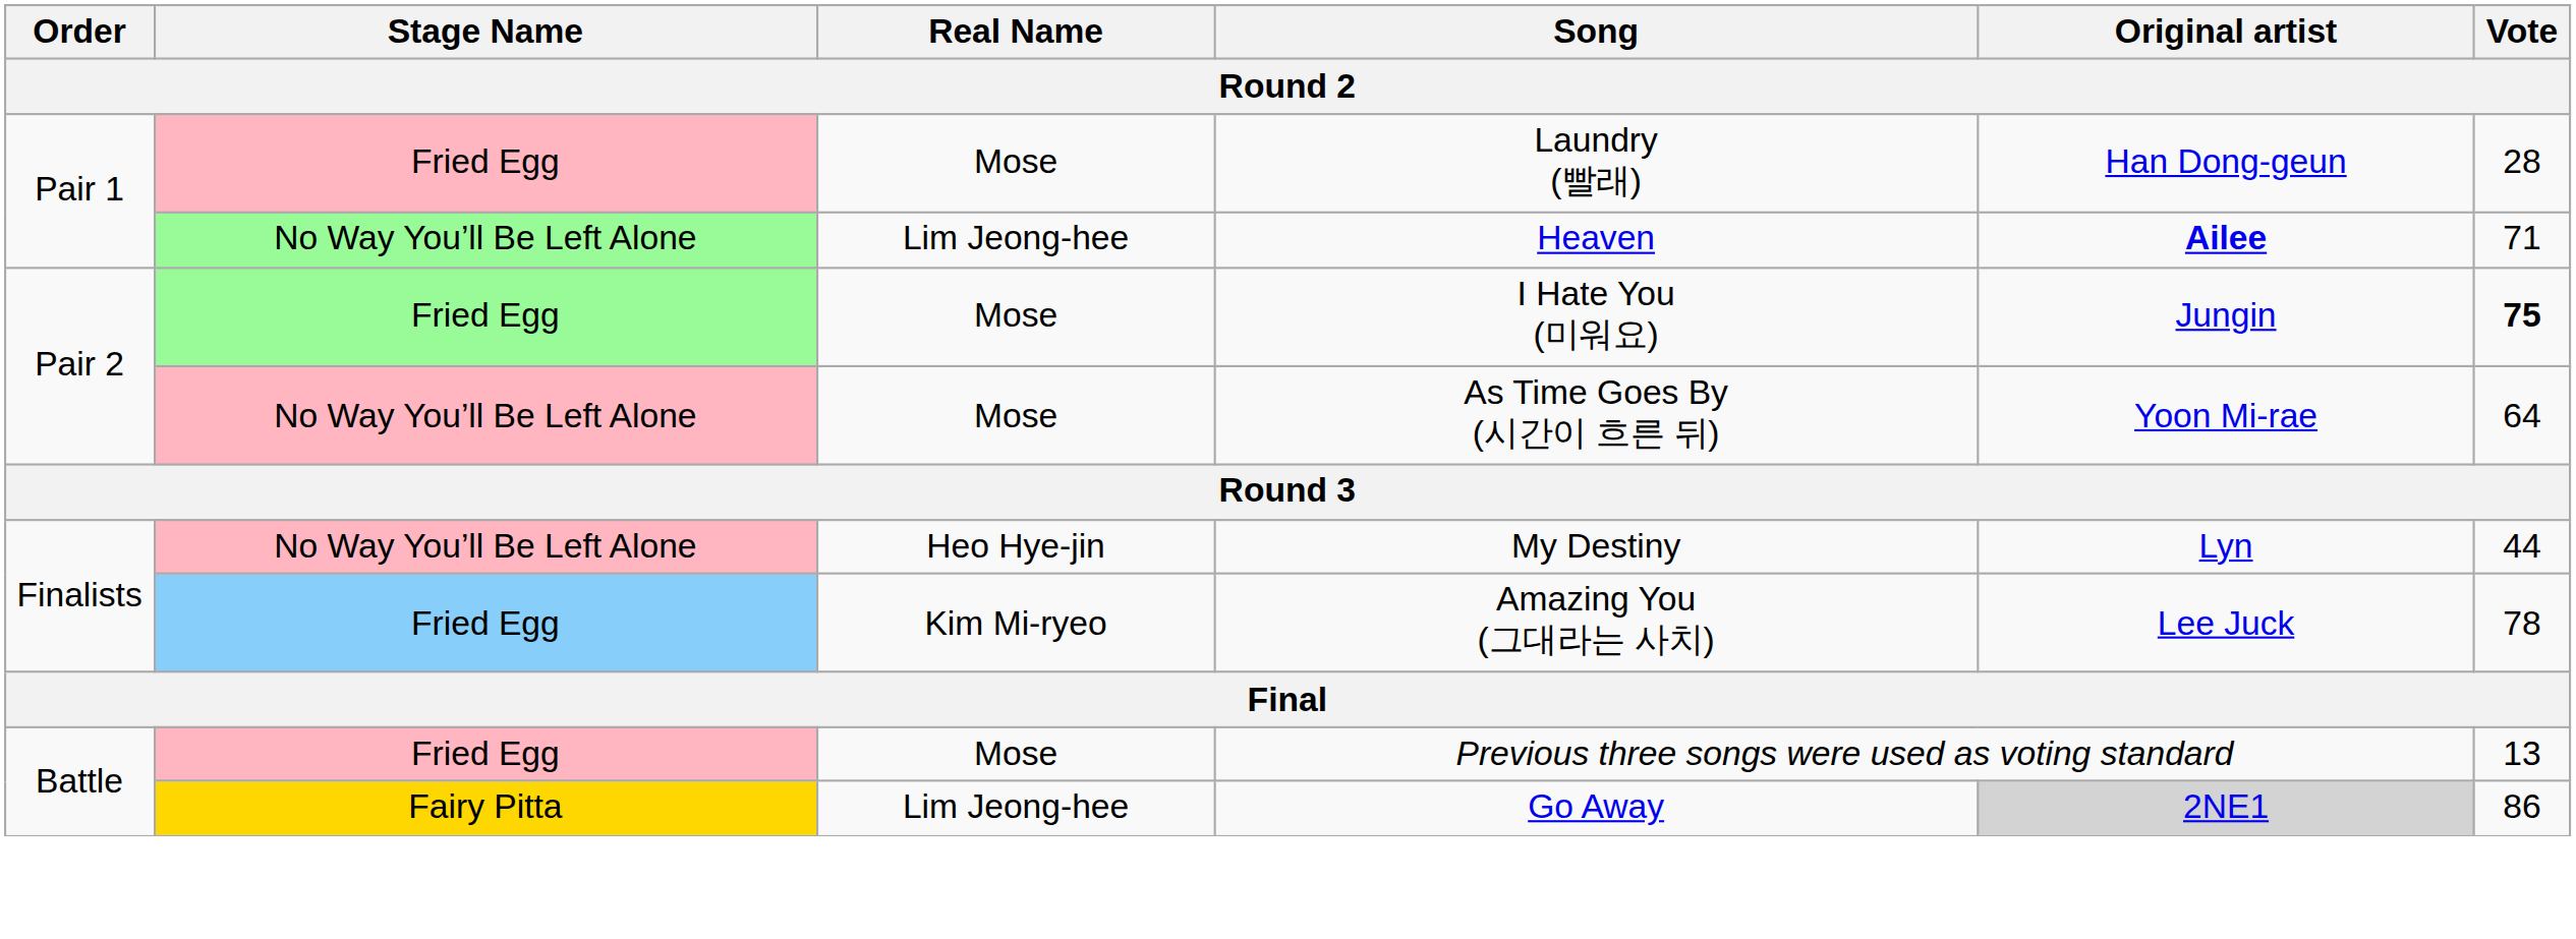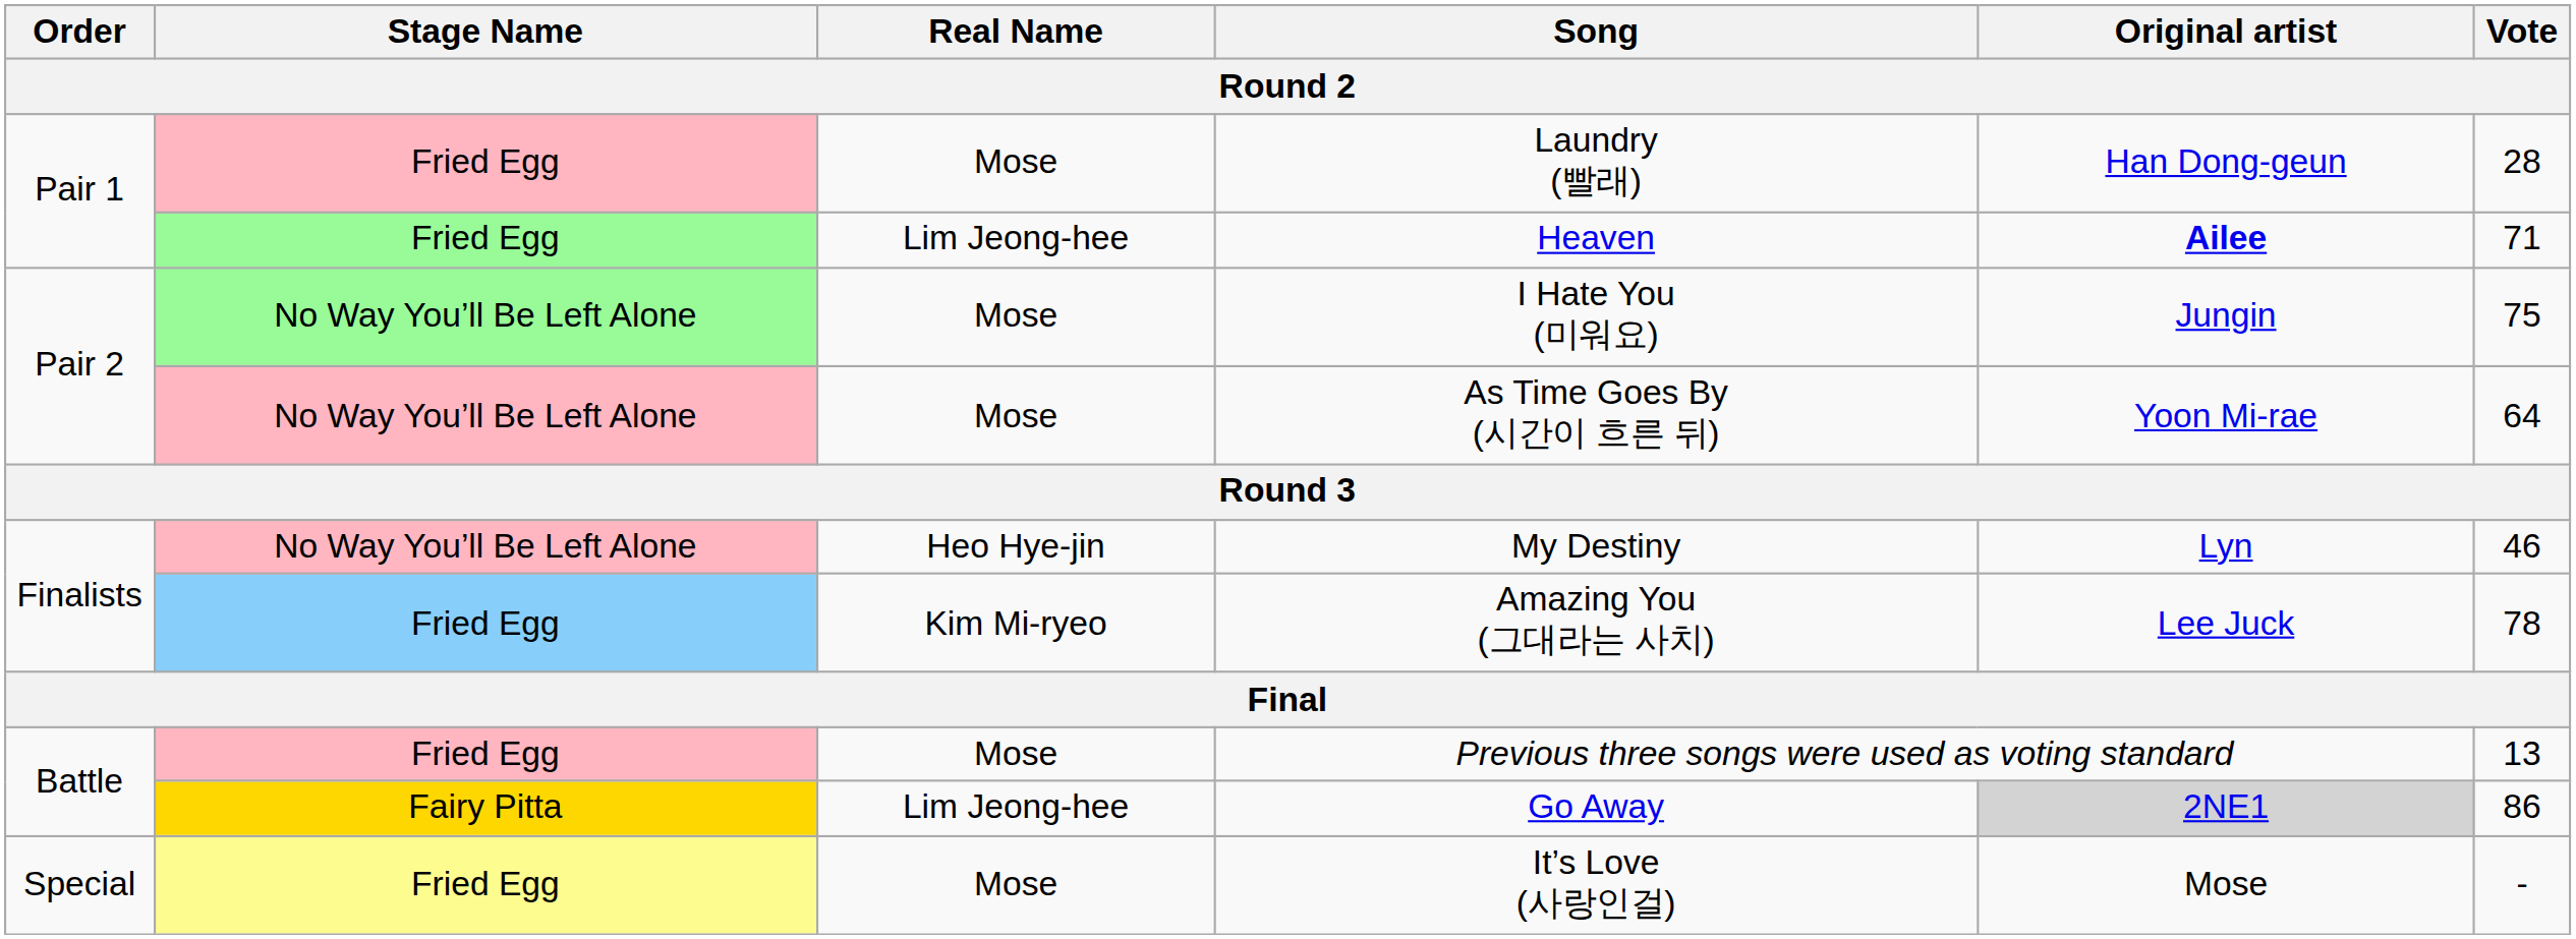 <table class="wikitable" style="text-align:center; width:95%;">
 <tr>
 <th style="width:1%">Order</th>
 <th style="width:20%;">Stage Name</th>
 <th style="width:12%">Real Name</th>
 <th style="width:23%;">Song</th>
 <th style="width:15%;">Original artist</th>
 <th style="width:1%;">Vote</th>
 </tr>
 <tr>
 <th colspan=6>Round 2</th>
 </tr>
 <tr>
 <td rowspan=2>Pair 1</td>
 <td bgcolor="lightpink">Fried Egg</td>
 <td>Mose</td>
 <td>Laundry<br>(빨래)</td>
 <td><a href='#'>Han Dong-geun</a></td>
 <td>28</td>
 </tr>
 <tr>
-<td bgcolor="palegreen">No Way You’ll Be Left Alone</td>
+<td bgcolor="palegreen">Fried Egg</td>
 <td>Lim Jeong-hee</td>
 <td><a href='#'>Heaven</a></td>
 <td><strong><a href='#'>Ailee</a></strong></td>
 <td>71</td>
 </tr>
 <tr>
 <td rowspan=2>Pair 2</td>
-<td bgcolor="palegreen">Fried Egg</td>
+<td bgcolor="palegreen">No Way You’ll Be Left Alone</td>
 <td>Mose</td>
 <td>I Hate You<br>(미워요)</td>
 <td><a href='#'>Jungin</a></td>
-<td><strong>75</strong></td>
+<td>75</td>
 </tr>
 <tr>
 <td bgcolor="lightpink">No Way You’ll Be Left Alone</td>
 <td>Mose</td>
 <td>As Time Goes By<br>(시간이 흐른 뒤)</td>
 <td><a href='#'>Yoon Mi-rae</a></td>
 <td>64</td>
 </tr>
 <tr>
 <th colspan=6>Round 3</th>
 </tr>
 <tr>
 <td rowspan=2>Finalists</td>
 <td bgcolor="lightpink">No Way You’ll Be Left Alone</td>
 <td>Heo Hye-jin</td>
 <td>My Destiny</td>
 <td><a href='#'>Lyn</a></td>
-<td>44</td>
+<td>46</td>
 </tr>
 <tr>
 <td bgcolor="lightskyblue">Fried Egg</td>
 <td>Kim Mi-ryeo</td>
 <td>Amazing You<br>(그대라는 사치)</td>
 <td><a href='#'>Lee Juck</a></td>
 <td>78</td>
 </tr>
 <tr>
 <th colspan=6>Final</th>
 </tr>
 <tr>
 <td rowspan=2>Battle</td>
 <td bgcolor="lightpink">Fried Egg</td>
 <td>Mose</td>
 <td colspan=2><em>Previous three songs were used as voting standard</em></td>
 <td>13</td>
 </tr>
 <tr>
 <td bgcolor="gold">Fairy Pitta</td>
 <td>Lim Jeong-hee</td>
 <td><a href='#'>Go Away</a></td>
 <td style="background: lightgrey;"><a href='#'>2NE1</a></td>
 <td>86</td>
 </tr>
+<tr>
+<td>Special</td>
+<td bgcolor="#FDFC8F">Fried Egg</td>
+<td>Mose</td>
+<td>It’s Love<br>(사랑인걸)</td>
+<td>Mose</td>
+<td>-</td>
+</tr>
 </table>
